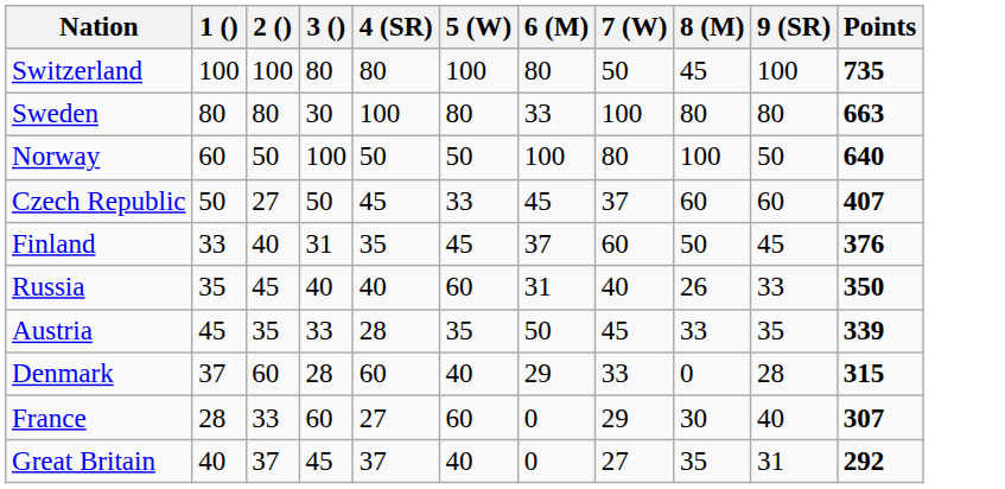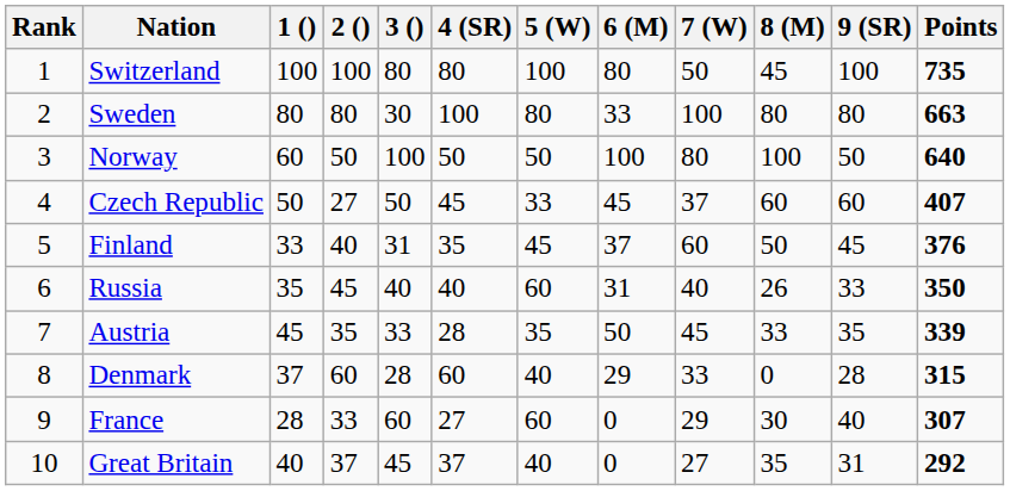 <table class="wikitable">
 <tr>
+<th>Rank</th>
 <th>Nation</th>
 <th>1 ()</th>
 <th>2 ()</th>
 <th>3 ()</th>
 <th>4 (SR)</th>
 <th>5 (W)</th>
 <th>6 (M)</th>
 <th>7 (W)</th>
 <th>8 (M)</th>
 <th>9 (SR)</th>
 <th>Points</th>
 </tr>
 <tr>
+<td align=center>1</td>
 <td> <a href='#'>Switzerland</a></td>
 <td>100</td>
 <td>100</td>
 <td>80</td>
 <td>80</td>
 <td>100</td>
 <td>80</td>
 <td>50</td>
 <td>45</td>
 <td>100</td>
 <td><strong>735</strong></td>
 </tr>
 <tr>
+<td align=center>2</td>
 <td> <a href='#'>Sweden</a></td>
 <td>80</td>
 <td>80</td>
 <td>30</td>
 <td>100</td>
 <td>80</td>
 <td>33</td>
 <td>100</td>
 <td>80</td>
 <td>80</td>
 <td><strong>663</strong></td>
 </tr>
 <tr>
+<td align=center>3</td>
 <td> <a href='#'>Norway</a></td>
 <td>60</td>
 <td>50</td>
 <td>100</td>
 <td>50</td>
 <td>50</td>
 <td>100</td>
 <td>80</td>
 <td>100</td>
 <td>50</td>
 <td><strong>640</strong></td>
 </tr>
 <tr>
+<td align=center>4</td>
 <td> <a href='#'>Czech Republic</a></td>
 <td>50</td>
 <td>27</td>
 <td>50</td>
 <td>45</td>
 <td>33</td>
 <td>45</td>
 <td>37</td>
 <td>60</td>
 <td>60</td>
 <td><strong>407</strong></td>
 </tr>
 <tr>
+<td align=center>5</td>
 <td> <a href='#'>Finland</a></td>
 <td>33</td>
 <td>40</td>
 <td>31</td>
 <td>35</td>
 <td>45</td>
 <td>37</td>
 <td>60</td>
 <td>50</td>
 <td>45</td>
 <td><strong>376</strong></td>
 </tr>
 <tr>
+<td align=center>6</td>
 <td> <a href='#'>Russia</a></td>
 <td>35</td>
 <td>45</td>
 <td>40</td>
 <td>40</td>
 <td>60</td>
 <td>31</td>
 <td>40</td>
 <td>26</td>
 <td>33</td>
 <td><strong>350</strong></td>
 </tr>
 <tr>
+<td align=center>7</td>
 <td> <a href='#'>Austria</a></td>
 <td>45</td>
 <td>35</td>
 <td>33</td>
 <td>28</td>
 <td>35</td>
 <td>50</td>
 <td>45</td>
 <td>33</td>
 <td>35</td>
 <td><strong>339</strong></td>
 </tr>
 <tr>
+<td align=center>8</td>
 <td> <a href='#'>Denmark</a></td>
 <td>37</td>
 <td>60</td>
 <td>28</td>
 <td>60</td>
 <td>40</td>
 <td>29</td>
 <td>33</td>
 <td>0</td>
 <td>28</td>
 <td><strong>315</strong></td>
 </tr>
 <tr>
+<td align=center>9</td>
 <td> <a href='#'>France</a></td>
 <td>28</td>
 <td>33</td>
 <td>60</td>
 <td>27</td>
 <td>60</td>
 <td>0</td>
 <td>29</td>
 <td>30</td>
 <td>40</td>
 <td><strong>307</strong></td>
 </tr>
 <tr>
+<td align=center>10</td>
 <td> <a href='#'>Great Britain</a></td>
 <td>40</td>
 <td>37</td>
 <td>45</td>
 <td>37</td>
 <td>40</td>
 <td>0</td>
 <td>27</td>
 <td>35</td>
 <td>31</td>
 <td><strong>292</strong></td>
 </tr>
 </table>
